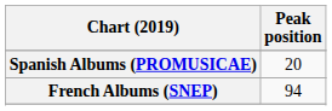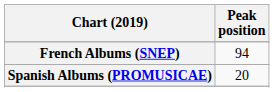 <table class="wikitable sortable plainrowheaders" style="text-align:center">
 <tr>
 <th scope="col">Chart (2019)</th>
 <th scope="col">Peak<br>position</th>
 </tr>
 <tr>
+</tr>
+<tr>
+</tr>
+<tr>
+</tr>
+<tr>
+</tr>
+<tr>
+<th scope="row">French Albums (<a href='#'>SNEP</a>)</th>
+<td>94</td>
 </tr>
 <tr>
 </tr>
 <tr>
 </tr>
 <tr>
 </tr>
 <tr>
 <th scope="row">Spanish Albums (<a href='#'>PROMUSICAE</a>)</th>
 <td>20</td>
 </tr>
 <tr>
 </tr>
 <tr>
 </tr>
 <tr>
 </tr>
 <tr>
-<th scope="row">French Albums (<a href='#'>SNEP</a>)</th>
-<td>94</td>
-</tr>
-<tr>
-</tr>
-<tr>
-</tr>
-<tr>
-</tr>
-<tr>
 </tr>
 </table>
